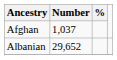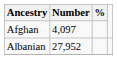 <table class="wikitable sortable" font-size:75%">
 <tr>
 <th>Ancestry</th>
 <th>Number</th>
 <th>%</th>
 </tr>
 <tr>
 <td>Afghan</td>
-<td>1,037</td>
+<td>4,097</td>
 <td></td>
 </tr>
 <tr>
 <td>Albanian</td>
-<td>29,652</td>
+<td>27,952</td>
 <td></td>
 <td></td>
 </tr>
 <tr>
 </tr>
 <tr class="sortbottom">
 </tr>
 <tr>
 </tr>
 </table>
